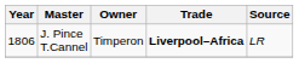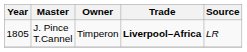 <table class=" wikitable">
 <tr>
 <th>Year</th>
 <th>Master</th>
 <th>Owner</th>
 <th>Trade</th>
 <th>Source</th>
 </tr>
 <tr>
-<td>1806</td>
+<td>1805</td>
 <td>J. Pince<br>T.Cannel</td>
 <td>Timperon</td>
 <td><strong>Liverpool–Africa</strong></td>
 <td><em>LR</em></td>
 </tr>
 <tr>
 </tr>
 </table>
